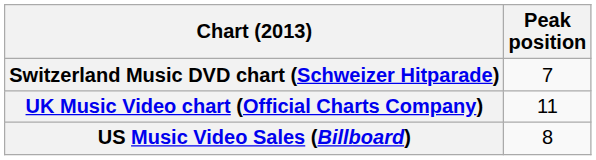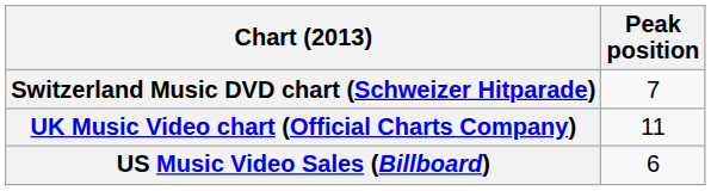 <table class="wikitable plainrowheaders sortable">
 <tr>
 <th scope="col">Chart (2013)</th>
 <th scope="col">Peak<br>position</th>
 </tr>
 <tr>
 <th scope="row">Switzerland Music DVD chart (<a href='#'>Schweizer Hitparade</a>)</th>
 <td align="center">7</td>
 </tr>
 <tr>
 <th scope="row"><a href='#'>UK Music Video chart</a> (<a href='#'>Official Charts Company</a>)</th>
 <td align="center">11</td>
 </tr>
 <tr>
 <th scope="row">US <a href='#'>Music Video Sales</a> (<a href='#'><em>Billboard</em></a>)</th>
-<td align="center">8</td>
+<td align="center">6</td>
 </tr>
 </table>
